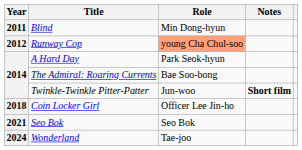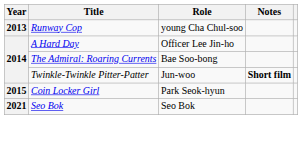 <table class="wikitable sortable plainrowheaders">
 <tr>
 <th>Year</th>
 <th>Title</th>
 <th>Role</th>
 <th scope="col" class="unsortable">Notes</th>
 <th scope="col" class="unsortable"></th>
 </tr>
 <tr>
-<th scope="row">2011</th>
-<td><em><a href='#'>Blind</a></em></td>
-<td>Min Dong-hyun</td>
-<td></td>
-<td style="text-align:center"></td>
-</tr>
-<tr>
-<th scope="row">2012</th>
+<th scope="row">2013</th>
 <td><em><a href='#'>Runway Cop</a></em></td>
-<td style="background: lightsalmon;">young Cha Chul-soo</td>
+<td>young Cha Chul-soo</td>
 <td></td>
 <td></td>
 </tr>
 <tr>
 <th scope="row" rowspan="3">2014</th>
 <td><em><a href='#'>A Hard Day</a></em></td>
-<td>Park Seok-hyun</td>
+<td>Officer Lee Jin-ho</td>
 <td></td>
 <td style="text-align:center"></td>
 </tr>
 <tr>
 <td><em><a href='#'>The Admiral: Roaring Currents</a></em></td>
 <td>Bae Soo-bong</td>
 <td></td>
 <td style="text-align:center"></td>
 </tr>
 <tr>
 <td><em>Twinkle-Twinkle Pitter-Patter</em></td>
 <td>Jun-woo</td>
 <td><strong>Short film</strong></td>
 <td style="text-align:center"></td>
 </tr>
 <tr>
-<th scope="row">2018</th>
+<th scope="row">2015</th>
 <td><em><a href='#'>Coin Locker Girl </a></em></td>
-<td>Officer Lee Jin-ho</td>
+<td>Park Seok-hyun</td>
 <td></td>
 <td style="text-align:center"></td>
 </tr>
 <tr>
 <th scope="row">2021</th>
 <td><em><a href='#'>Seo Bok</a></em></td>
 <td>Seo Bok</td>
 <td></td>
 <td style="text-align:center"></td>
 </tr>
-<tr>
-<th scope="row">2024</th>
-<td><em><a href='#'>Wonderland</a></em></td>
-<td>Tae-joo</td>
-<td></td>
-<td></td>
-</tr>
 </table>
